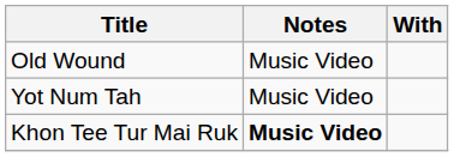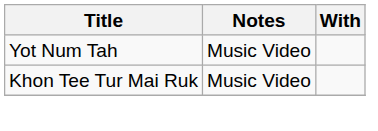 <table class="wikitable" style="font-size: 95%;">
 <tr>
 <th>Title</th>
 <th>Notes</th>
 <th>With</th>
-</tr>
-<tr>
-<td>Old Wound</td>
-<td>Music Video</td>
-<td></td>
 </tr>
 <tr>
 <td>Yot Num Tah</td>
 <td>Music Video</td>
 <td></td>
 </tr>
 <tr>
 <td>Khon Tee Tur Mai Ruk</td>
-<td><strong>Music Video</strong></td>
+<td>Music Video</td>
 <td></td>
 </tr>
 <tr>
 </tr>
 </table>
